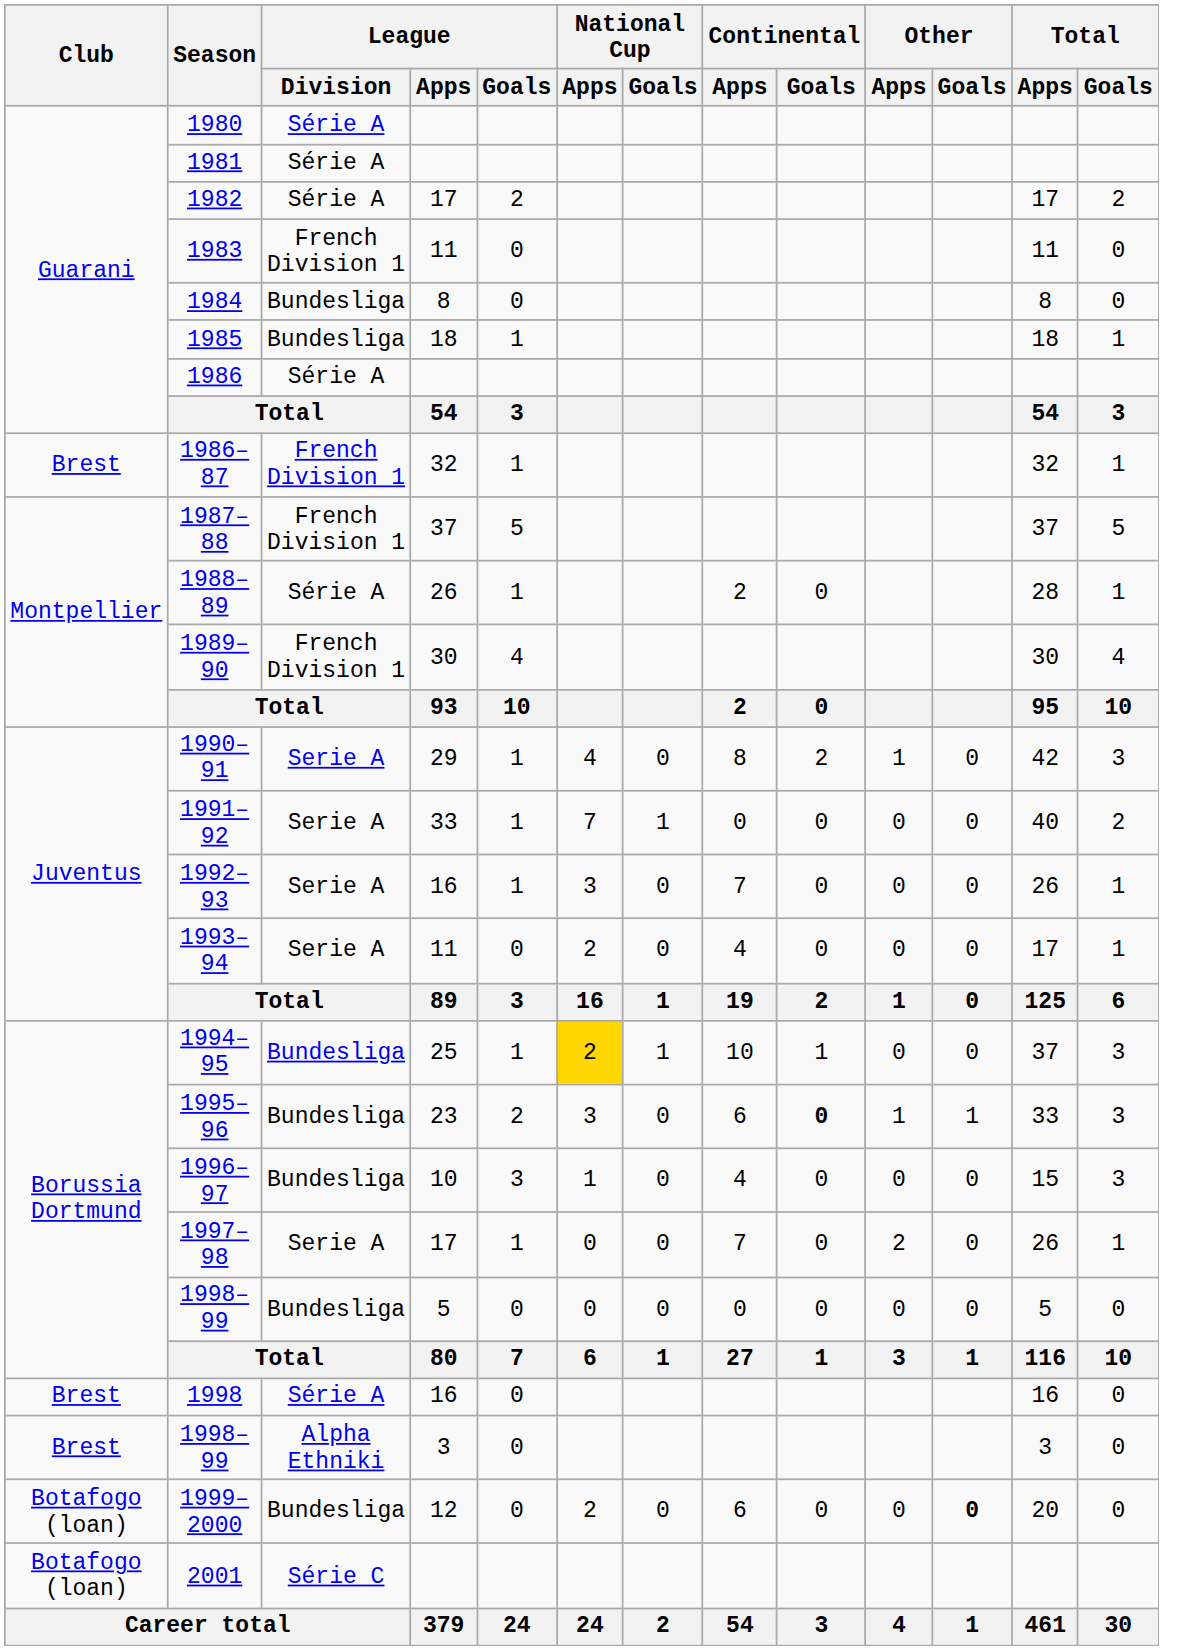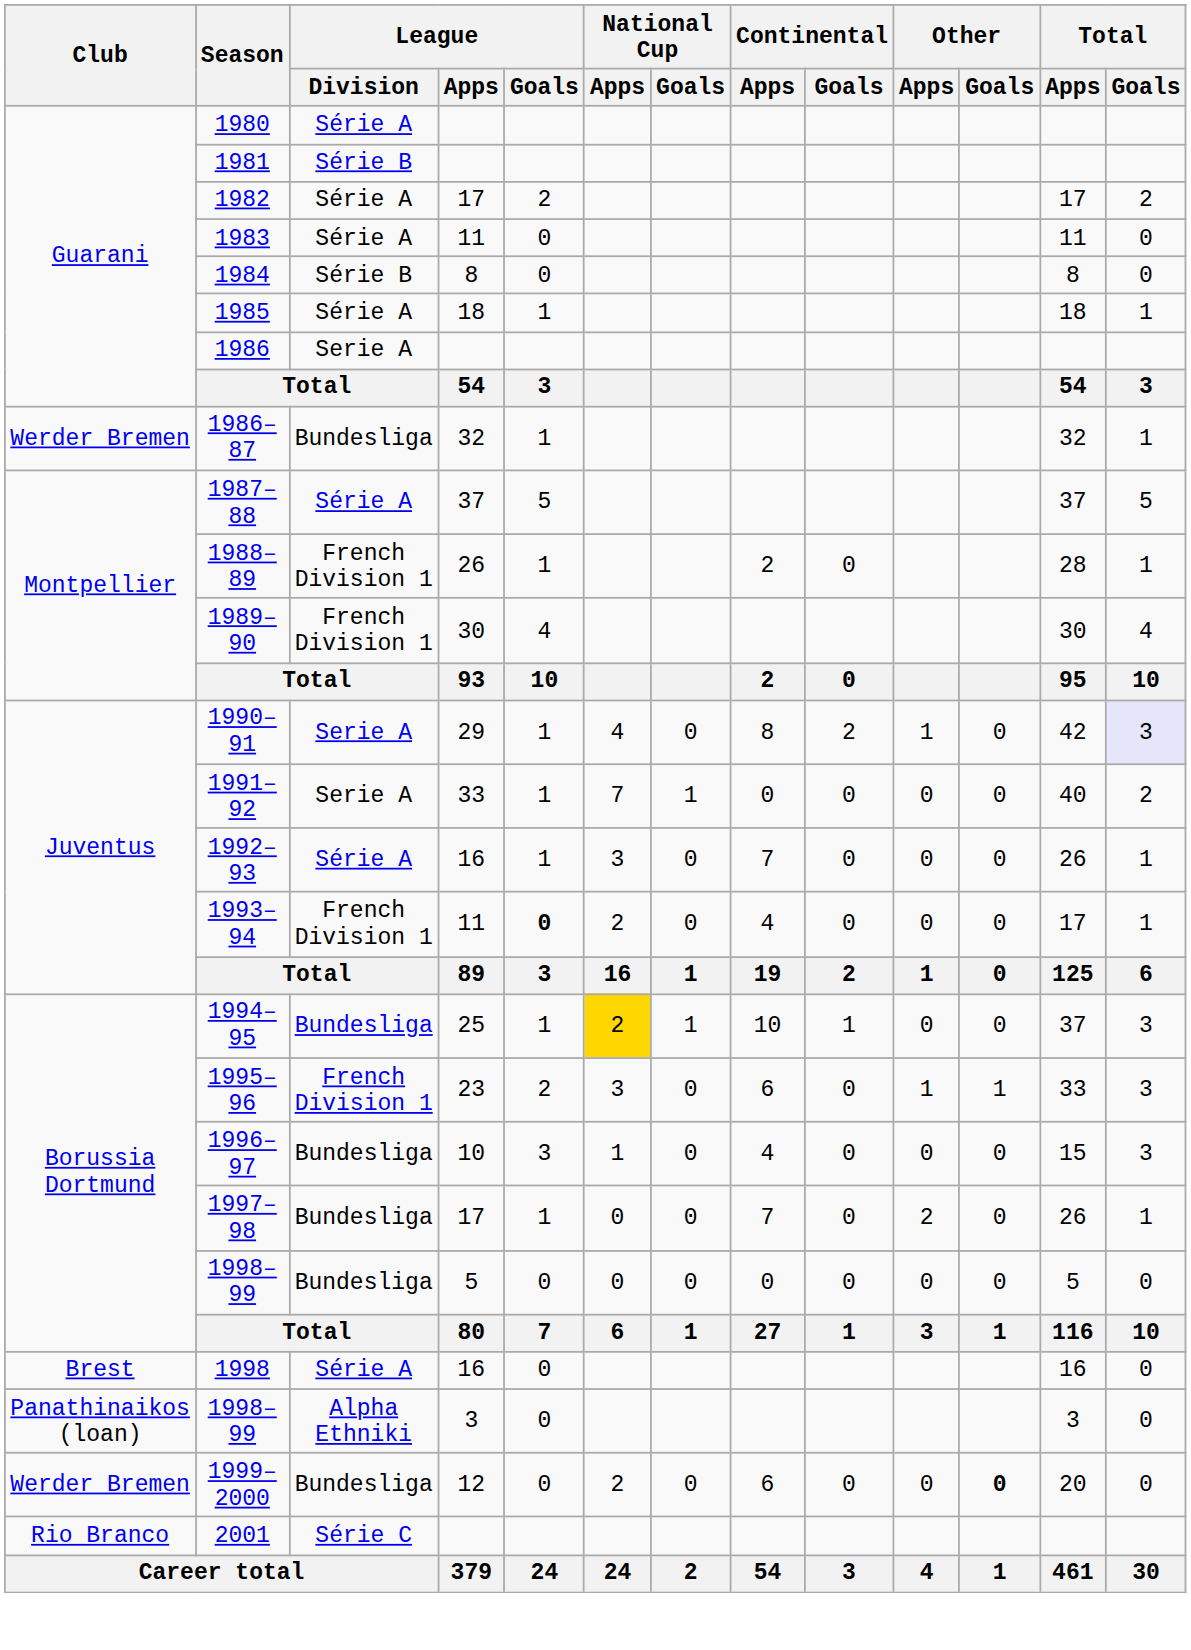 <table class="wikitable" style="text-align:center">
 <tr>
 <th rowspan="2">Club</th>
 <th rowspan="2">Season</th>
 <th colspan="3">League</th>
 <th colspan="2">National Cup</th>
 <th colspan="2">Continental</th>
 <th colspan="2">Other</th>
 <th colspan="2">Total</th>
 </tr>
 <tr>
 <th>Division</th>
 <th>Apps</th>
 <th>Goals</th>
 <th>Apps</th>
 <th>Goals</th>
 <th>Apps</th>
 <th>Goals</th>
 <th>Apps</th>
 <th>Goals</th>
 <th>Apps</th>
 <th>Goals</th>
 </tr>
 <tr>
 <td rowspan="8"><a href='#'>Guarani</a></td>
 <td><a href='#'>1980</a></td>
 <td><a href='#'>Série A</a></td>
 <td></td>
 <td></td>
 <td></td>
 <td></td>
 <td></td>
 <td></td>
 <td></td>
 <td></td>
 <td></td>
 <td></td>
 </tr>
 <tr>
 <td><a href='#'>1981</a></td>
-<td>Série A</td>
+<td><a href='#'>Série B</a></td>
 <td></td>
 <td></td>
 <td></td>
 <td></td>
 <td></td>
 <td></td>
 <td></td>
 <td></td>
 <td></td>
 <td></td>
 </tr>
 <tr>
 <td><a href='#'>1982</a></td>
 <td>Série A</td>
 <td>17</td>
 <td>2</td>
 <td></td>
 <td></td>
 <td></td>
 <td></td>
 <td></td>
 <td></td>
 <td>17</td>
 <td>2</td>
 </tr>
 <tr>
 <td><a href='#'>1983</a></td>
-<td>French Division 1</td>
+<td>Série A</td>
 <td>11</td>
 <td>0</td>
 <td></td>
 <td></td>
 <td></td>
 <td></td>
 <td></td>
 <td></td>
 <td>11</td>
 <td>0</td>
 </tr>
 <tr>
 <td><a href='#'>1984</a></td>
-<td>Bundesliga</td>
+<td>Série B</td>
 <td>8</td>
 <td>0</td>
 <td></td>
 <td></td>
 <td></td>
 <td></td>
 <td></td>
 <td></td>
 <td>8</td>
 <td>0</td>
 </tr>
 <tr>
 <td><a href='#'>1985</a></td>
-<td>Bundesliga</td>
+<td>Série A</td>
 <td>18</td>
 <td>1</td>
 <td></td>
 <td></td>
 <td></td>
 <td></td>
 <td></td>
 <td></td>
 <td>18</td>
 <td>1</td>
 </tr>
 <tr>
 <td><a href='#'>1986</a></td>
-<td>Série A</td>
+<td>Serie A</td>
 <td></td>
 <td></td>
 <td></td>
 <td></td>
 <td></td>
 <td></td>
 <td></td>
 <td></td>
 <td></td>
 <td></td>
 </tr>
 <tr>
 <th colspan="2">Total</th>
 <th>54</th>
 <th>3</th>
 <th></th>
 <th></th>
 <th></th>
 <th></th>
 <th></th>
 <th></th>
 <th>54</th>
 <th>3</th>
 </tr>
 <tr>
-<td><a href='#'>Brest</a></td>
+<td><a href='#'>Werder Bremen</a></td>
 <td><a href='#'>1986–87</a></td>
-<td><a href='#'>French Division 1</a></td>
+<td>Bundesliga</td>
 <td>32</td>
 <td>1</td>
 <td></td>
 <td></td>
 <td></td>
 <td></td>
 <td></td>
 <td></td>
 <td>32</td>
 <td>1</td>
 </tr>
 <tr>
 <td rowspan="4"><a href='#'>Montpellier</a></td>
 <td><a href='#'>1987–88</a></td>
-<td>French Division 1</td>
+<td><a href='#'>Série A</a></td>
 <td>37</td>
 <td>5</td>
 <td></td>
 <td></td>
 <td></td>
 <td></td>
 <td></td>
 <td></td>
 <td>37</td>
 <td>5</td>
 </tr>
 <tr>
 <td><a href='#'>1988–89</a></td>
-<td>Série A</td>
+<td>French Division 1</td>
 <td>26</td>
 <td>1</td>
 <td></td>
 <td></td>
 <td>2</td>
 <td>0</td>
 <td></td>
 <td></td>
 <td>28</td>
 <td>1</td>
 </tr>
 <tr>
 <td><a href='#'>1989–90</a></td>
 <td>French Division 1</td>
 <td>30</td>
 <td>4</td>
 <td></td>
 <td></td>
 <td></td>
 <td></td>
 <td></td>
 <td></td>
 <td>30</td>
 <td>4</td>
 </tr>
 <tr>
 <th colspan="2">Total</th>
 <th>93</th>
 <th>10</th>
 <th></th>
 <th></th>
 <th>2</th>
 <th>0</th>
 <th></th>
 <th></th>
 <th>95</th>
 <th>10</th>
 </tr>
 <tr>
 <td rowspan="5"><a href='#'>Juventus</a></td>
 <td><a href='#'>1990–91</a></td>
 <td><a href='#'>Serie A</a></td>
 <td>29</td>
 <td>1</td>
 <td>4</td>
 <td>0</td>
 <td>8</td>
 <td>2</td>
 <td>1</td>
 <td>0</td>
 <td>42</td>
-<td>3</td>
+<td style="background: lavender;">3</td>
 </tr>
 <tr>
 <td><a href='#'>1991–92</a></td>
 <td>Serie A</td>
 <td>33</td>
 <td>1</td>
 <td>7</td>
 <td>1</td>
 <td>0</td>
 <td>0</td>
 <td>0</td>
 <td>0</td>
 <td>40</td>
 <td>2</td>
 </tr>
 <tr>
 <td><a href='#'>1992–93</a></td>
-<td>Serie A</td>
+<td><a href='#'>Série A</a></td>
 <td>16</td>
 <td>1</td>
 <td>3</td>
 <td>0</td>
 <td>7</td>
 <td>0</td>
 <td>0</td>
 <td>0</td>
 <td>26</td>
 <td>1</td>
 </tr>
 <tr>
 <td><a href='#'>1993–94</a></td>
-<td>Serie A</td>
+<td>French Division 1</td>
 <td>11</td>
-<td>0</td>
+<td><strong>0</strong></td>
 <td>2</td>
 <td>0</td>
 <td>4</td>
 <td>0</td>
 <td>0</td>
 <td>0</td>
 <td>17</td>
 <td>1</td>
 </tr>
 <tr>
 <th colspan="2">Total</th>
 <th>89</th>
 <th>3</th>
 <th>16</th>
 <th>1</th>
 <th>19</th>
 <th>2</th>
 <th>1</th>
 <th>0</th>
 <th>125</th>
 <th>6</th>
 </tr>
 <tr>
 <td rowspan="6"><a href='#'>Borussia Dortmund</a></td>
 <td><a href='#'>1994–95</a></td>
 <td><a href='#'>Bundesliga</a></td>
 <td>25</td>
 <td>1</td>
 <td style="background: gold;">2</td>
 <td>1</td>
 <td>10</td>
 <td>1</td>
 <td>0</td>
 <td>0</td>
 <td>37</td>
 <td>3</td>
 </tr>
 <tr>
 <td><a href='#'>1995–96</a></td>
-<td>Bundesliga</td>
+<td><a href='#'>French Division 1</a></td>
 <td>23</td>
 <td>2</td>
 <td>3</td>
 <td>0</td>
 <td>6</td>
-<td><strong>0</strong></td>
+<td>0</td>
 <td>1</td>
 <td>1</td>
 <td>33</td>
 <td>3</td>
 </tr>
 <tr>
 <td><a href='#'>1996–97</a></td>
 <td>Bundesliga</td>
 <td>10</td>
 <td>3</td>
 <td>1</td>
 <td>0</td>
 <td>4</td>
 <td>0</td>
 <td>0</td>
 <td>0</td>
 <td>15</td>
 <td>3</td>
 </tr>
 <tr>
 <td><a href='#'>1997–98</a></td>
-<td>Serie A</td>
+<td>Bundesliga</td>
 <td>17</td>
 <td>1</td>
 <td>0</td>
 <td>0</td>
 <td>7</td>
 <td>0</td>
 <td>2</td>
 <td>0</td>
 <td>26</td>
 <td>1</td>
 </tr>
 <tr>
 <td><a href='#'>1998–99</a></td>
 <td>Bundesliga</td>
 <td>5</td>
 <td>0</td>
 <td>0</td>
 <td>0</td>
 <td>0</td>
 <td>0</td>
 <td>0</td>
 <td>0</td>
 <td>5</td>
 <td>0</td>
 </tr>
 <tr>
 <th colspan="2">Total</th>
 <th>80</th>
 <th>7</th>
 <th>6</th>
 <th>1</th>
 <th>27</th>
 <th>1</th>
 <th>3</th>
 <th>1</th>
 <th>116</th>
 <th>10</th>
 </tr>
 <tr>
 <td><a href='#'>Brest</a></td>
 <td><a href='#'>1998</a></td>
 <td><a href='#'>Série A</a></td>
 <td>16</td>
 <td>0</td>
 <td></td>
 <td></td>
 <td></td>
 <td></td>
 <td></td>
 <td></td>
 <td>16</td>
 <td>0</td>
 </tr>
 <tr>
-<td><a href='#'>Brest</a></td>
+<td><a href='#'>Panathinaikos</a> (loan)</td>
 <td><a href='#'>1998–99</a></td>
 <td><a href='#'>Alpha Ethniki</a></td>
 <td>3</td>
 <td>0</td>
 <td></td>
 <td></td>
 <td></td>
 <td></td>
 <td></td>
 <td></td>
 <td>3</td>
 <td>0</td>
 </tr>
 <tr>
-<td><a href='#'>Botafogo</a> (loan)</td>
+<td><a href='#'>Werder Bremen</a></td>
 <td><a href='#'>1999–2000</a></td>
 <td>Bundesliga</td>
 <td>12</td>
 <td>0</td>
 <td>2</td>
 <td>0</td>
 <td>6</td>
 <td>0</td>
 <td>0</td>
 <td><strong>0</strong></td>
 <td>20</td>
 <td>0</td>
 </tr>
 <tr>
-<td><a href='#'>Botafogo</a> (loan)</td>
+<td><a href='#'>Rio Branco</a></td>
 <td><a href='#'>2001</a></td>
 <td><a href='#'>Série C</a></td>
 <td></td>
 <td></td>
 <td></td>
 <td></td>
 <td></td>
 <td></td>
 <td></td>
 <td></td>
 <td></td>
 <td></td>
 </tr>
 <tr>
 <th colspan="3">Career total</th>
 <th>379</th>
 <th>24</th>
 <th>24</th>
 <th>2</th>
 <th>54</th>
 <th>3</th>
 <th>4</th>
 <th>1</th>
 <th>461</th>
 <th>30</th>
 </tr>
 </table>
